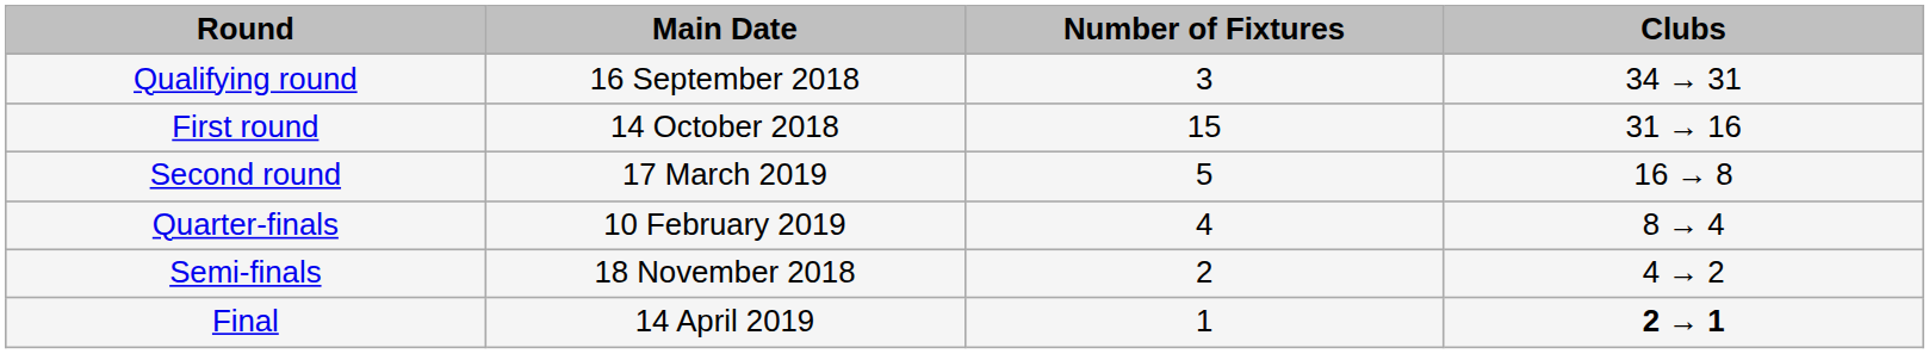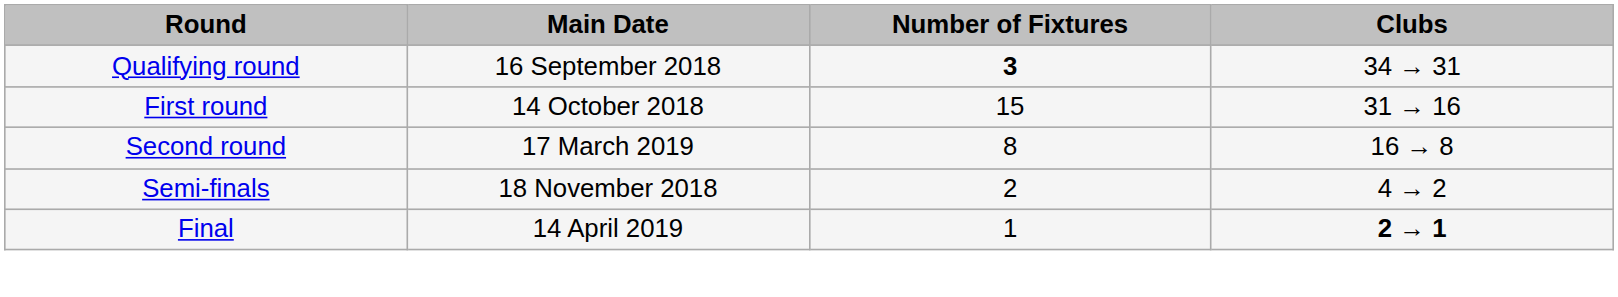 <table class="wikitable" style="width: 1000px; background:WhiteSmoke; text-align:center; font-size:100%">
 <tr>
 <td scope="col" style="width: 25%; background:silver;"><strong>Round</strong></td>
 <td scope="col" style="width: 25%; background:silver;"><strong>Main Date</strong></td>
 <td scope="col" style="width: 25%; background:silver;"><strong>Number of Fixtures</strong></td>
 <td scope="col" style="width: 25%; background:silver;"><strong>Clubs</strong></td>
 </tr>
 <tr>
 <td><a href='#'>Qualifying round</a></td>
 <td>16 September 2018</td>
-<td>3</td>
+<td><strong>3</strong></td>
 <td>34 → 31</td>
 </tr>
 <tr>
 <td><a href='#'>First round</a></td>
 <td>14 October 2018</td>
 <td>15</td>
 <td>31 → 16</td>
 </tr>
 <tr>
 <td><a href='#'>Second round</a></td>
 <td>17 March 2019</td>
-<td>5</td>
+<td>8</td>
 <td>16 → 8</td>
-</tr>
-<tr>
-<td><a href='#'>Quarter-finals</a></td>
-<td>10 February 2019</td>
-<td>4</td>
-<td>8 → 4</td>
 </tr>
 <tr>
 <td><a href='#'>Semi-finals</a></td>
 <td>18 November 2018</td>
 <td>2</td>
 <td>4 → 2</td>
 </tr>
 <tr>
 <td><a href='#'>Final</a></td>
 <td>14 April 2019</td>
 <td>1</td>
 <td><strong>2 → 1</strong></td>
 </tr>
 </table>
